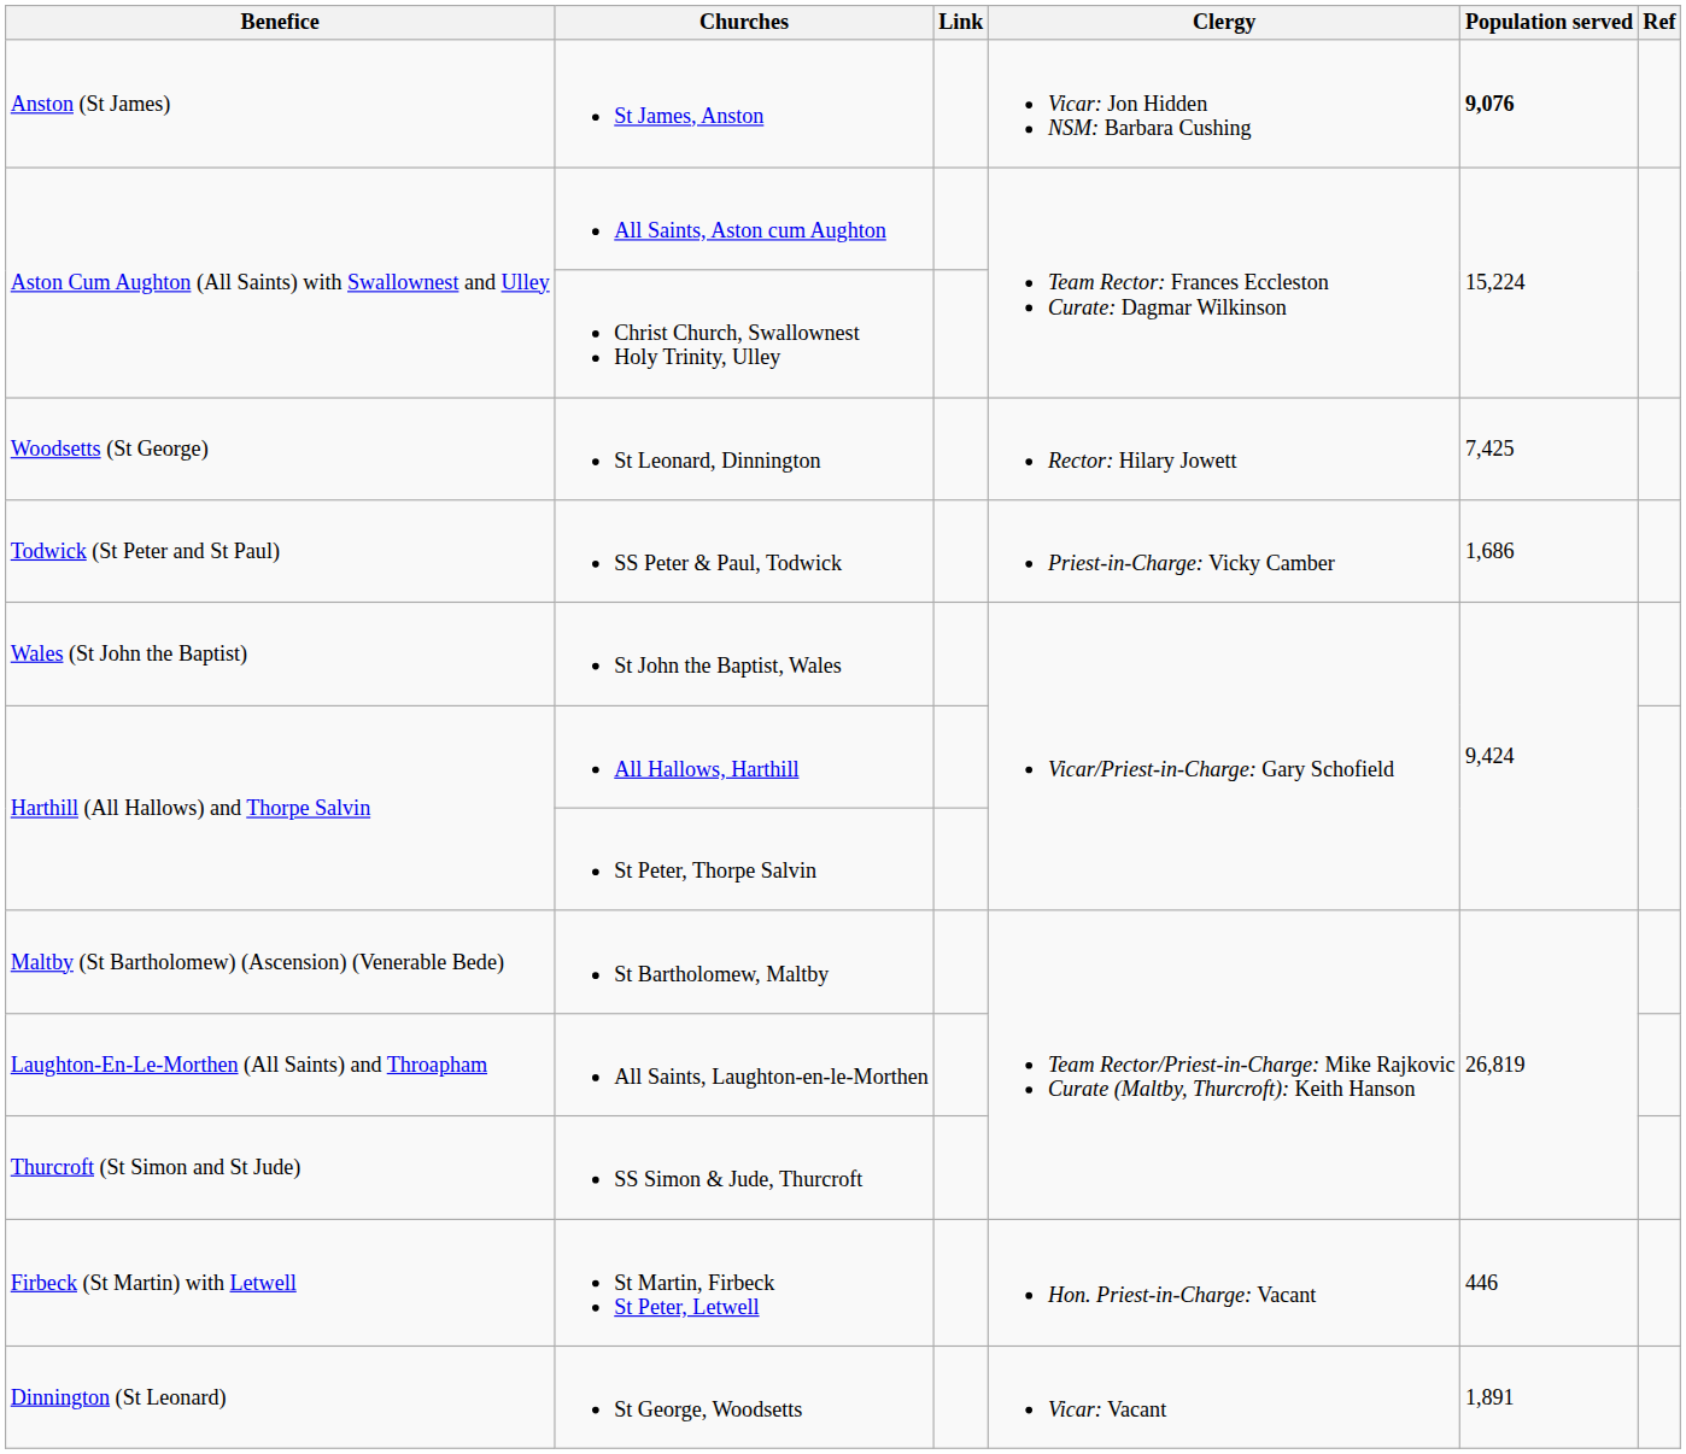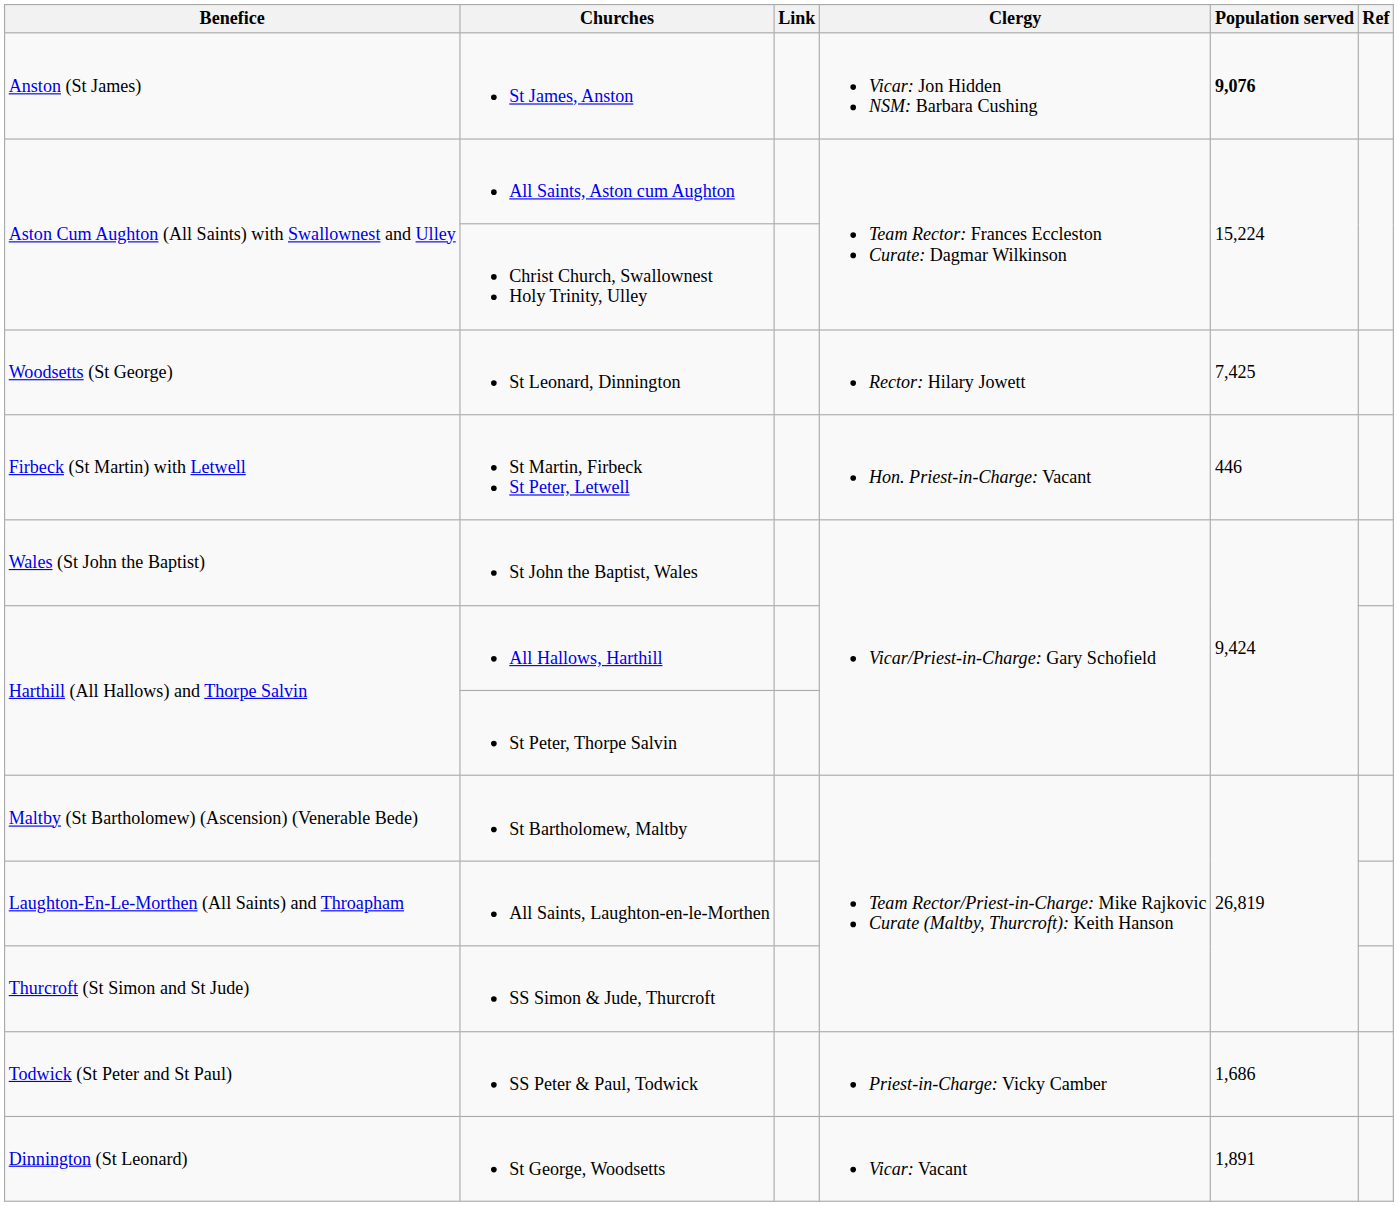 <table class="wikitable">
 <tr>
 <th>Benefice</th>
 <th>Churches</th>
 <th>Link</th>
 <th>Clergy</th>
 <th>Population served</th>
 <th>Ref</th>
 </tr>
 <tr>
 <td><a href='#'>Anston</a> (St James)</td>
 <td><br><ul><li><a href='#'>St James, Anston</a></li></ul></td>
 <td></td>
 <td><br><ul><li><em>Vicar:</em> Jon Hidden</li><li><em>NSM:</em> Barbara Cushing</li></ul></td>
 <td><strong>9,076</strong></td>
 <td></td>
 </tr>
 <tr>
 <td rowspan="2"><a href='#'>Aston Cum Aughton</a> (All Saints) with <a href='#'>Swallownest</a> and <a href='#'>Ulley</a></td>
 <td><br><ul><li><a href='#'>All Saints, Aston cum Aughton</a></li></ul></td>
 <td></td>
 <td rowspan="2"><br><ul><li><em>Team Rector:</em> Frances Eccleston</li><li><em>Curate:</em> Dagmar Wilkinson</li></ul></td>
 <td rowspan="2">15,224</td>
 <td rowspan="2"></td>
 </tr>
 <tr>
 <td><br><ul><li>Christ Church, Swallownest</li><li>Holy Trinity, Ulley</li></ul></td>
 <td></td>
 </tr>
 <tr>
 <td><a href='#'>Woodsetts</a> (St George)</td>
 <td><br><ul><li>St Leonard, Dinnington</li></ul></td>
 <td></td>
 <td><br><ul><li><em>Rector:</em> Hilary Jowett</li></ul></td>
 <td>7,425</td>
 <td></td>
 </tr>
 <tr>
-<td><a href='#'>Todwick</a> (St Peter and St Paul)</td>
-<td><br><ul><li>SS Peter & Paul, Todwick</li></ul></td>
+<td><a href='#'>Firbeck</a> (St Martin) with <a href='#'>Letwell</a></td>
+<td><br><ul><li>St Martin, Firbeck</li><li><a href='#'>St Peter, Letwell</a></li></ul></td>
 <td></td>
-<td><br><ul><li><em>Priest-in-Charge:</em> Vicky Camber</li></ul></td>
-<td>1,686</td>
+<td><br><ul><li><em>Hon. Priest-in-Charge:</em> Vacant</li></ul></td>
+<td>446</td>
 <td></td>
 </tr>
 <tr>
 <td><a href='#'>Wales</a> (St John the Baptist)</td>
 <td><br><ul><li>St John the Baptist, Wales</li></ul></td>
 <td></td>
 <td rowspan="3"><br><ul><li><em>Vicar/Priest-in-Charge:</em> Gary Schofield</li></ul></td>
 <td rowspan="3">9,424</td>
 <td></td>
 </tr>
 <tr>
 <td rowspan="2"><a href='#'>Harthill</a> (All Hallows) and <a href='#'>Thorpe Salvin</a></td>
 <td><br><ul><li><a href='#'>All Hallows, Harthill</a></li></ul></td>
 <td></td>
 <td rowspan="2"></td>
 </tr>
 <tr>
 <td><br><ul><li>St Peter, Thorpe Salvin</li></ul></td>
 <td></td>
 </tr>
 <tr>
 <td><a href='#'>Maltby</a> (St Bartholomew) (Ascension) (Venerable Bede)</td>
 <td><br><ul><li>St Bartholomew, Maltby</li></ul></td>
 <td></td>
 <td rowspan="3"><br><ul><li><em>Team Rector/Priest-in-Charge:</em> Mike Rajkovic</li><li><em>Curate (Maltby, Thurcroft):</em> Keith Hanson</li></ul></td>
 <td rowspan="3">26,819</td>
 <td></td>
 </tr>
 <tr>
 <td><a href='#'>Laughton-En-Le-Morthen</a> (All Saints) and <a href='#'>Throapham</a></td>
 <td><br><ul><li>All Saints, Laughton-en-le-Morthen</li></ul></td>
 <td></td>
 <td></td>
 </tr>
 <tr>
 <td><a href='#'>Thurcroft</a> (St Simon and St Jude)</td>
 <td><br><ul><li>SS Simon & Jude, Thurcroft</li></ul></td>
 <td></td>
 <td></td>
 </tr>
 <tr>
-<td><a href='#'>Firbeck</a> (St Martin) with <a href='#'>Letwell</a></td>
-<td><br><ul><li>St Martin, Firbeck</li><li><a href='#'>St Peter, Letwell</a></li></ul></td>
+<td><a href='#'>Todwick</a> (St Peter and St Paul)</td>
+<td><br><ul><li>SS Peter & Paul, Todwick</li></ul></td>
 <td></td>
-<td><br><ul><li><em>Hon. Priest-in-Charge:</em> Vacant</li></ul></td>
-<td>446</td>
+<td><br><ul><li><em>Priest-in-Charge:</em> Vicky Camber</li></ul></td>
+<td>1,686</td>
 <td></td>
 </tr>
 <tr>
 <td><a href='#'>Dinnington</a> (St Leonard)</td>
 <td><br><ul><li>St George, Woodsetts</li></ul></td>
 <td></td>
 <td><br><ul><li><em>Vicar:</em> Vacant</li></ul></td>
 <td>1,891</td>
 <td></td>
 </tr>
 </table>
